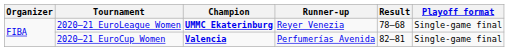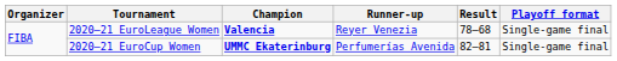 <table class="wikitable">
 <tr>
 <th>Organizer</th>
 <th>Tournament</th>
 <th>Champion</th>
 <th>Runner-up</th>
 <th>Result</th>
 <th><a href='#'>Playoff format</a></th>
 </tr>
 <tr>
 <td rowspan=2><a href='#'>FIBA</a></td>
 <td><a href='#'>2020–21 EuroLeague Women</a></td>
-<td> <strong><a href='#'>UMMC Ekaterinburg</a></strong></td>
+<td> <strong><a href='#'>Valencia</a></strong></td>
 <td> <a href='#'>Reyer Venezia</a></td>
 <td>78–68</td>
 <td>Single-game final</td>
 </tr>
 <tr>
 <td><a href='#'>2020–21 EuroCup Women</a></td>
-<td> <strong><a href='#'>Valencia</a></strong></td>
+<td> <strong><a href='#'>UMMC Ekaterinburg</a></strong></td>
 <td> <a href='#'>Perfumerías Avenida</a></td>
 <td>82–81</td>
 <td>Single-game final</td>
 </tr>
 </table>
